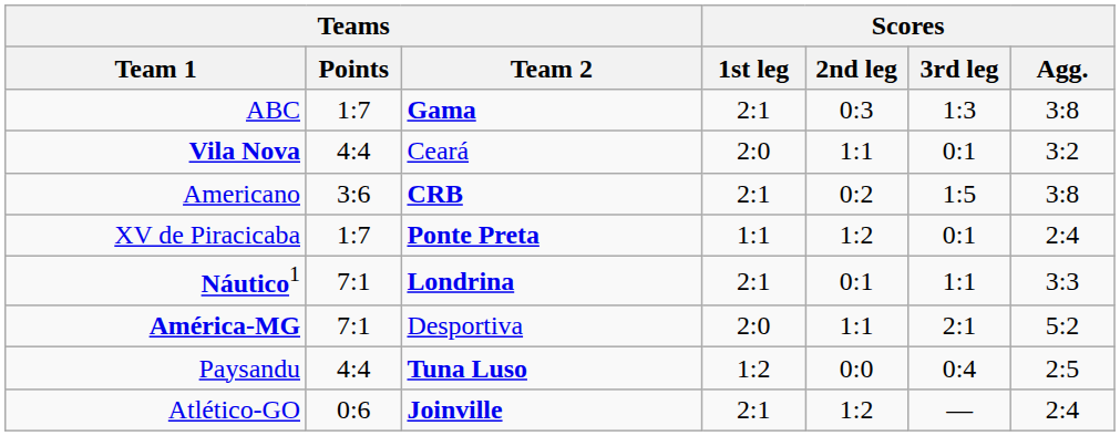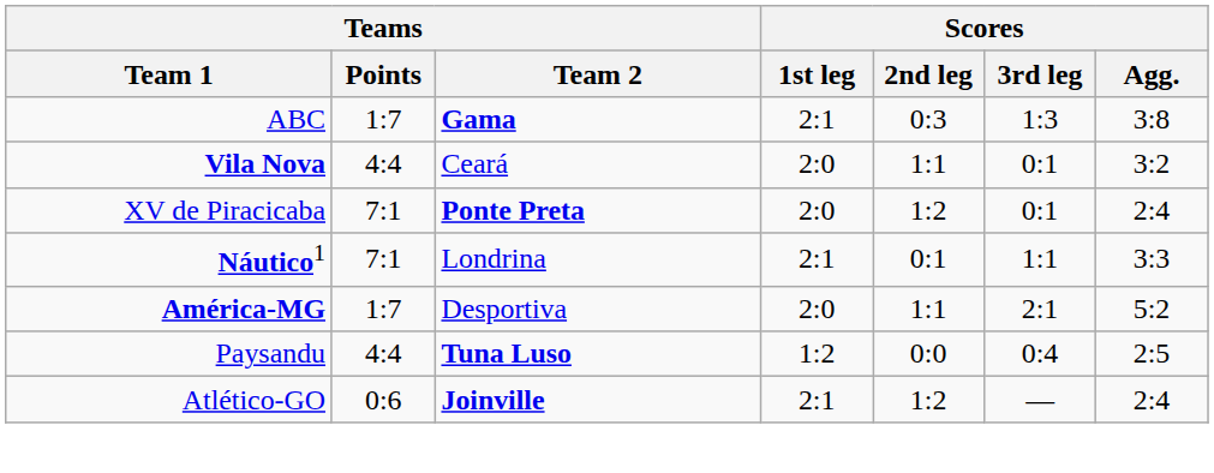 <table class="wikitable" style="text-align:center;">
 <tr>
 <th colspan=3>Teams</th>
 <th colspan=4>Scores</th>
 </tr>
 <tr>
 <th width="175">Team 1</th>
 <th width="50">Points</th>
 <th width="175">Team 2</th>
 <th width="55">1st leg</th>
 <th width="55">2nd leg</th>
 <th width="55">3rd leg</th>
 <th width="55">Agg.</th>
 </tr>
 <tr>
 <td align=right><a href='#'>ABC</a> </td>
 <td>1:7</td>
 <td align=left> <strong><a href='#'>Gama</a></strong></td>
 <td>2:1</td>
 <td>0:3</td>
 <td>1:3</td>
 <td>3:8</td>
 </tr>
 <tr>
 <td align=right><strong><a href='#'>Vila Nova</a></strong> </td>
 <td>4:4</td>
 <td align=left> <a href='#'>Ceará</a></td>
 <td>2:0</td>
 <td>1:1</td>
 <td>0:1</td>
 <td>3:2</td>
 </tr>
 <tr>
-<td align=right><a href='#'>Americano</a> </td>
-<td>3:6</td>
-<td align=left> <strong><a href='#'>CRB</a></strong></td>
-<td>2:1</td>
-<td>0:2</td>
-<td>1:5</td>
-<td>3:8</td>
-</tr>
-<tr>
 <td align=right><a href='#'>XV de Piracicaba</a> </td>
-<td>1:7</td>
+<td>7:1</td>
 <td align=left> <strong><a href='#'>Ponte Preta</a></strong></td>
-<td>1:1</td>
+<td>2:0</td>
 <td>1:2</td>
 <td>0:1</td>
 <td>2:4</td>
 </tr>
 <tr>
 <td align=right><strong><a href='#'>Náutico</a></strong><sup>1</sup> </td>
 <td>7:1</td>
-<td align=left><strong> <a href='#'>Londrina</a></strong></td>
+<td align=left> <a href='#'>Londrina</a></td>
 <td>2:1</td>
 <td>0:1</td>
 <td>1:1</td>
 <td>3:3</td>
 </tr>
 <tr>
 <td align=right><strong><a href='#'>América-MG</a></strong> </td>
-<td>7:1</td>
+<td>1:7</td>
 <td align=left> <a href='#'>Desportiva</a></td>
 <td>2:0</td>
 <td>1:1</td>
 <td>2:1</td>
 <td>5:2</td>
 </tr>
 <tr>
 <td align=right><a href='#'>Paysandu</a> </td>
 <td>4:4</td>
 <td align=left> <strong><a href='#'>Tuna Luso</a></strong></td>
 <td>1:2</td>
 <td>0:0</td>
 <td>0:4</td>
 <td>2:5</td>
 </tr>
 <tr>
 <td align=right><a href='#'>Atlético-GO</a> </td>
 <td>0:6</td>
 <td align=left> <strong><a href='#'>Joinville</a></strong></td>
 <td>2:1</td>
 <td>1:2</td>
 <td>—</td>
 <td>2:4</td>
 </tr>
 </table>
